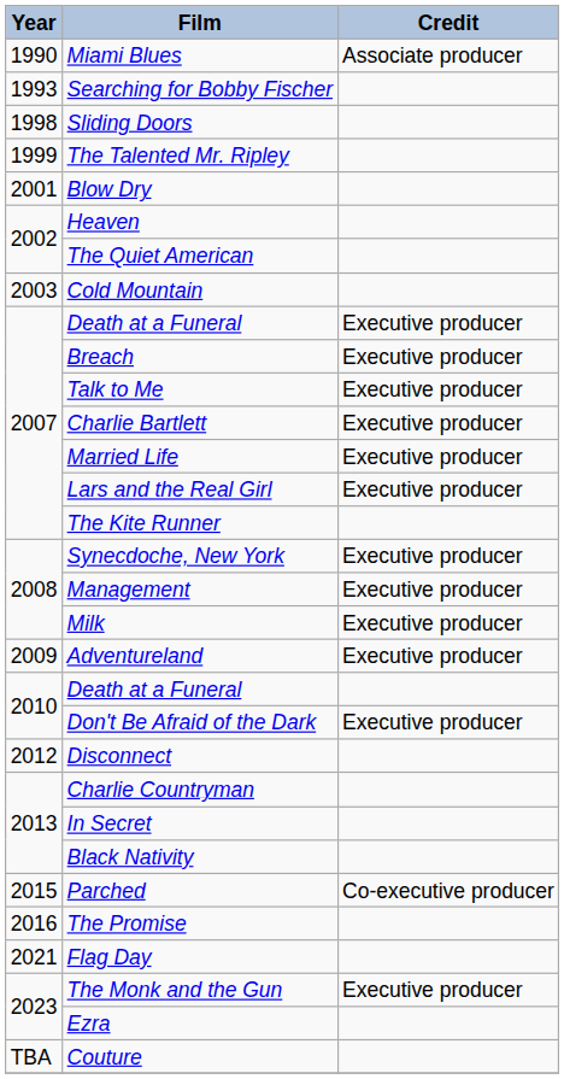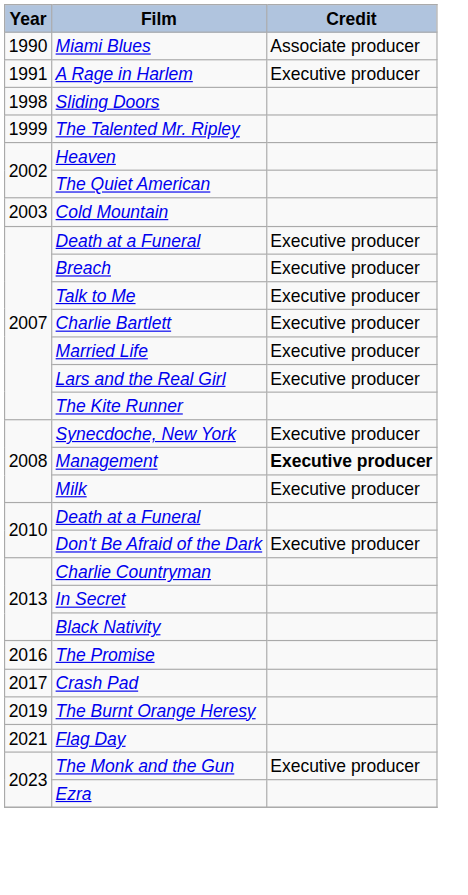 <table class="wikitable" style="font-size:95%;">
 <tr>
 <th style="background:#B0C4DE;">Year</th>
 <th style="background:#B0C4DE;">Film</th>
 <th style="background:#B0C4DE;">Credit</th>
 </tr>
 <tr>
 <td>1990</td>
 <td><em><a href='#'>Miami Blues</a></em></td>
 <td>Associate producer</td>
 </tr>
 <tr>
-<td>1993</td>
-<td><em><a href='#'>Searching for Bobby Fischer</a></em></td>
-<td></td>
+<td>1991</td>
+<td><em><a href='#'>A Rage in Harlem</a></em></td>
+<td>Executive producer</td>
 </tr>
 <tr>
 <td>1998</td>
 <td><em><a href='#'>Sliding Doors</a></em></td>
 <td></td>
 </tr>
 <tr>
 <td>1999</td>
 <td><em><a href='#'>The Talented Mr. Ripley</a></em></td>
-<td></td>
-</tr>
-<tr>
-<td>2001</td>
-<td><em><a href='#'>Blow Dry</a></em></td>
 <td></td>
 </tr>
 <tr>
 <td rowspan=2>2002</td>
 <td><em><a href='#'>Heaven</a></em></td>
 <td></td>
 </tr>
 <tr>
 <td><em><a href='#'>The Quiet American</a></em></td>
 <td></td>
 </tr>
 <tr>
 <td>2003</td>
 <td><em><a href='#'>Cold Mountain</a></em></td>
 <td></td>
 </tr>
 <tr>
 <td rowspan=7>2007</td>
 <td><em><a href='#'>Death at a Funeral</a></em></td>
 <td>Executive producer</td>
 </tr>
 <tr>
 <td><em><a href='#'>Breach</a></em></td>
 <td>Executive producer</td>
 </tr>
 <tr>
 <td><em><a href='#'>Talk to Me</a></em></td>
 <td>Executive producer</td>
 </tr>
 <tr>
 <td><em><a href='#'>Charlie Bartlett</a></em></td>
 <td>Executive producer</td>
 </tr>
 <tr>
 <td><em><a href='#'>Married Life</a></em></td>
 <td>Executive producer</td>
 </tr>
 <tr>
 <td><em><a href='#'>Lars and the Real Girl</a></em></td>
 <td>Executive producer</td>
 </tr>
 <tr>
 <td><em><a href='#'>The Kite Runner</a></em></td>
 <td></td>
 </tr>
 <tr>
 <td rowspan=3>2008</td>
 <td><em><a href='#'>Synecdoche, New York</a></em></td>
 <td>Executive producer</td>
 </tr>
 <tr>
 <td><em><a href='#'>Management</a></em></td>
-<td>Executive producer</td>
+<td><strong>Executive producer</strong></td>
 </tr>
 <tr>
 <td><em><a href='#'>Milk</a></em></td>
-<td>Executive producer</td>
-</tr>
-<tr>
-<td>2009</td>
-<td><em><a href='#'>Adventureland</a></em></td>
 <td>Executive producer</td>
 </tr>
 <tr>
 <td rowspan=2>2010</td>
 <td><em><a href='#'>Death at a Funeral</a></em></td>
 <td></td>
 </tr>
 <tr>
 <td><em><a href='#'>Don't Be Afraid of the Dark</a></em></td>
 <td>Executive producer</td>
-</tr>
-<tr>
-<td>2012</td>
-<td><em><a href='#'>Disconnect</a></em></td>
-<td></td>
 </tr>
 <tr>
 <td rowspan=3>2013</td>
 <td><em><a href='#'>Charlie Countryman</a></em></td>
 <td></td>
 </tr>
 <tr>
 <td><em><a href='#'>In Secret</a></em></td>
 <td></td>
 </tr>
 <tr>
 <td><em><a href='#'>Black Nativity</a></em></td>
 <td></td>
 </tr>
 <tr>
-<td>2015</td>
-<td><em><a href='#'>Parched</a></em></td>
-<td>Co-executive producer</td>
+<td>2016</td>
+<td><em><a href='#'>The Promise</a></em></td>
+<td></td>
 </tr>
 <tr>
-<td>2016</td>
-<td><em><a href='#'>The Promise</a></em></td>
+<td>2017</td>
+<td><em><a href='#'>Crash Pad</a></em></td>
+<td></td>
+</tr>
+<tr>
+<td>2019</td>
+<td><em><a href='#'>The Burnt Orange Heresy</a></em></td>
 <td></td>
 </tr>
 <tr>
 <td>2021</td>
 <td><em><a href='#'>Flag Day</a></em></td>
 <td></td>
 </tr>
 <tr>
 <td rowspan=2>2023</td>
 <td><em><a href='#'>The Monk and the Gun</a></em></td>
 <td>Executive producer</td>
 </tr>
 <tr>
 <td><em><a href='#'>Ezra</a></em></td>
 <td></td>
 </tr>
 <tr>
-<td>TBA</td>
-<td><em><a href='#'>Couture</a></em></td>
-<td></td>
-</tr>
-<tr>
 </tr>
 </table>
